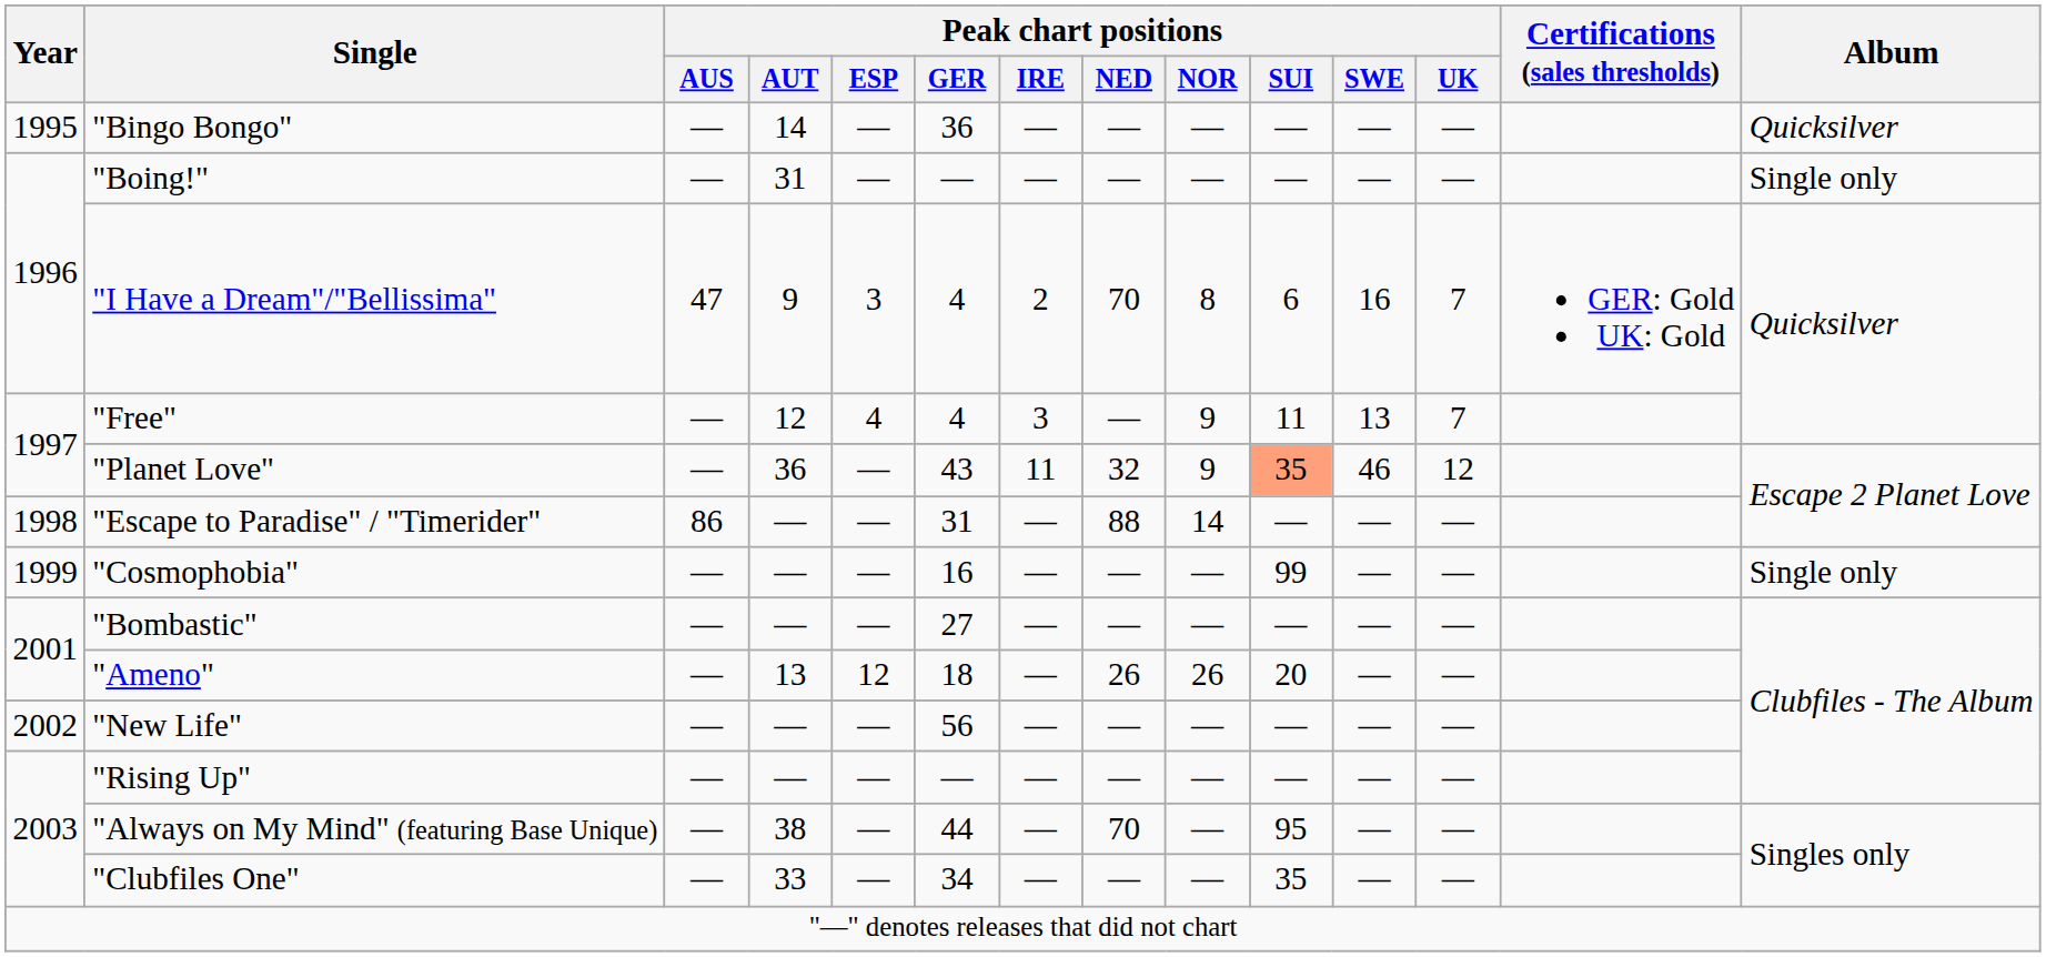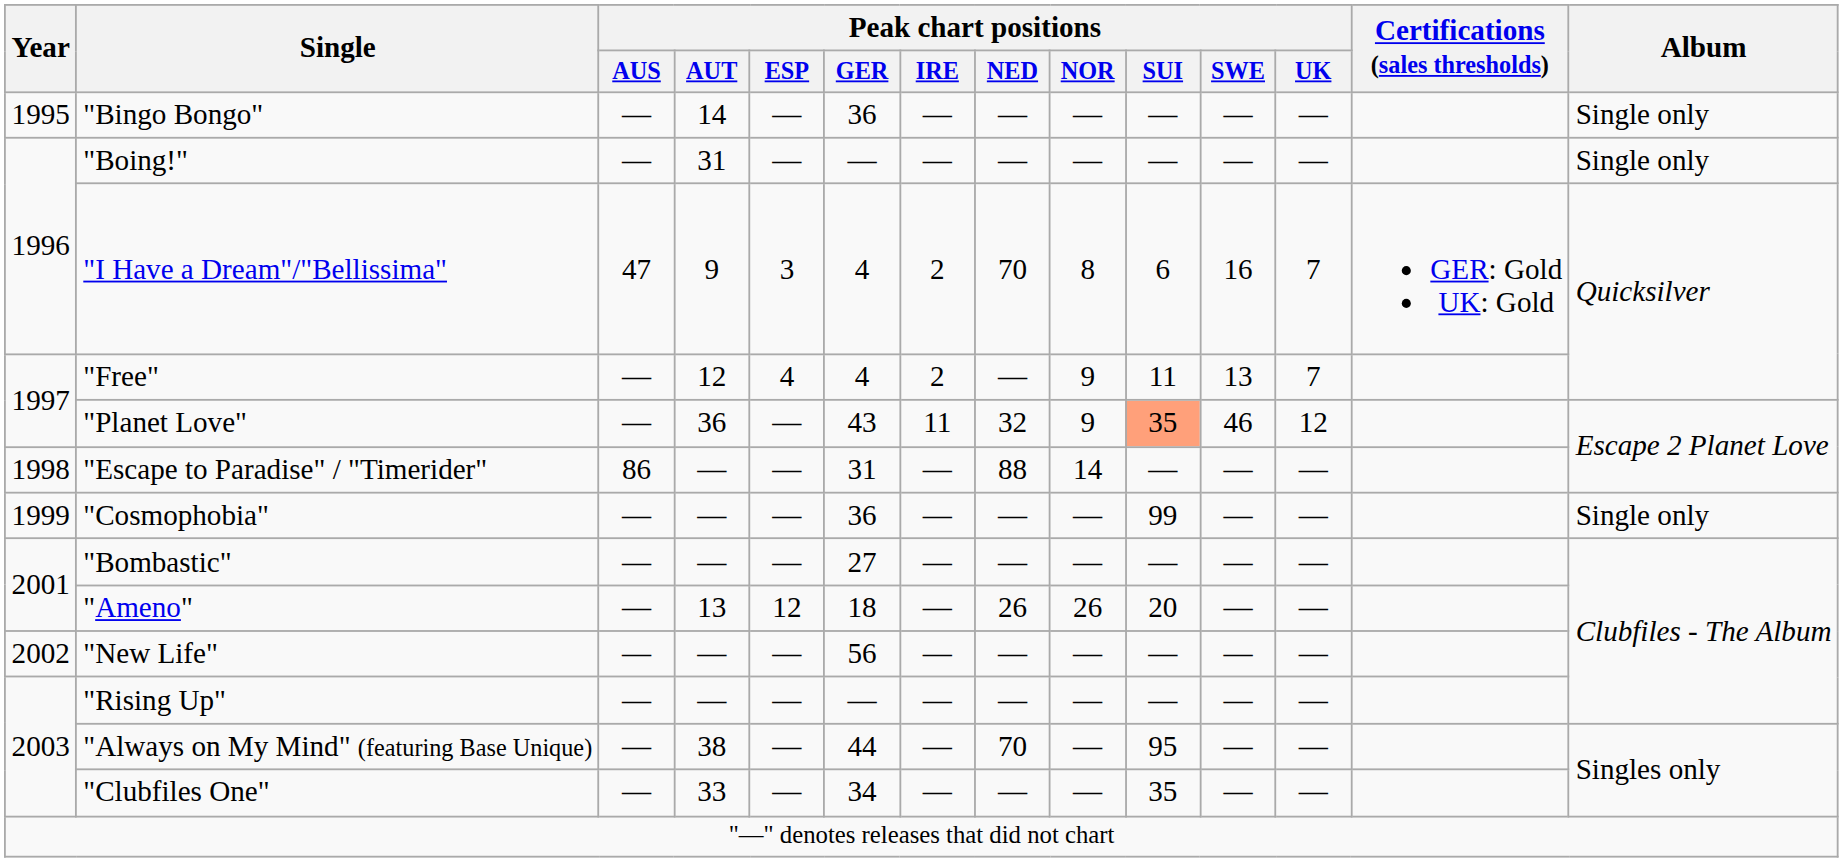 <table class="wikitable" style="text-align:center;">
 <tr>
 <th rowspan="2">Year</th>
 <th rowspan="2">Single</th>
 <th colspan="10">Peak chart positions</th>
 <th rowspan="2"><a href='#'>Certifications</a><br><small>(<a href='#'>sales thresholds</a>)</small></th>
 <th rowspan="2">Album</th>
 </tr>
 <tr style="font-size:smaller;">
 <th width="35"><a href='#'>AUS</a><br></th>
 <th width="35"><a href='#'>AUT</a><br></th>
 <th width="35"><a href='#'>ESP</a><br></th>
 <th width="35"><a href='#'>GER</a><br></th>
 <th width="35"><a href='#'>IRE</a><br></th>
 <th width="35"><a href='#'>NED</a><br></th>
 <th width="35"><a href='#'>NOR</a><br></th>
 <th width="35"><a href='#'>SUI</a><br></th>
 <th width="35"><a href='#'>SWE</a><br></th>
 <th width="35"><a href='#'>UK</a><br></th>
 </tr>
 <tr>
 <td>1995</td>
 <td align="left">"Bingo Bongo"</td>
 <td>—</td>
 <td>14</td>
 <td>—</td>
 <td>36</td>
 <td>—</td>
 <td>—</td>
 <td>—</td>
 <td>—</td>
 <td>—</td>
 <td>—</td>
 <td></td>
-<td align="left"><em>Quicksilver</em></td>
+<td align="left">Single only</td>
 </tr>
 <tr>
 <td rowspan=2>1996</td>
 <td align="left">"Boing!"</td>
 <td>—</td>
 <td>31</td>
 <td>—</td>
 <td>—</td>
 <td>—</td>
 <td>—</td>
 <td>—</td>
 <td>—</td>
 <td>—</td>
 <td>—</td>
 <td></td>
 <td align="left">Single only</td>
 </tr>
 <tr>
 <td align="left"><a href='#'>"I Have a Dream"/"Bellissima"</a></td>
 <td>47</td>
 <td>9</td>
 <td>3</td>
 <td>4</td>
 <td>2</td>
 <td>70</td>
 <td>8</td>
 <td>6</td>
 <td>16</td>
 <td>7</td>
 <td><br><ul><li><a href='#'>GER</a>: Gold</li><li><a href='#'>UK</a>: Gold</li></ul></td>
 <td align="left" rowspan="2"><em>Quicksilver</em></td>
 </tr>
 <tr>
 <td rowspan="2">1997</td>
 <td align="left">"Free"</td>
 <td>—</td>
 <td>12</td>
 <td>4</td>
 <td>4</td>
-<td>3</td>
+<td>2</td>
 <td>—</td>
 <td>9</td>
 <td>11</td>
 <td>13</td>
 <td>7</td>
 <td></td>
 </tr>
 <tr>
 <td align="left">"Planet Love"</td>
 <td>—</td>
 <td>36</td>
 <td>—</td>
 <td>43</td>
 <td>11</td>
 <td>32</td>
 <td>9</td>
 <td style="background: lightsalmon;">35</td>
 <td>46</td>
 <td>12</td>
 <td></td>
 <td align="left" rowspan="2"><em>Escape 2 Planet Love</em></td>
 </tr>
 <tr>
 <td>1998</td>
 <td align="left">"Escape to Paradise" / "Timerider"</td>
 <td>86</td>
 <td>—</td>
 <td>—</td>
 <td>31</td>
 <td>—</td>
 <td>88</td>
 <td>14</td>
 <td>—</td>
 <td>—</td>
 <td>—</td>
 <td></td>
 </tr>
 <tr>
 <td>1999</td>
 <td align="left">"Cosmophobia"</td>
 <td>—</td>
 <td>—</td>
 <td>—</td>
-<td>16</td>
+<td>36</td>
 <td>—</td>
 <td>—</td>
 <td>—</td>
 <td>99</td>
 <td>—</td>
 <td>—</td>
 <td></td>
 <td align="left">Single only</td>
 </tr>
 <tr>
 <td rowspan=2>2001</td>
 <td align="left">"Bombastic"</td>
 <td>—</td>
 <td>—</td>
 <td>—</td>
 <td>27</td>
 <td>—</td>
 <td>—</td>
 <td>—</td>
 <td>—</td>
 <td>—</td>
 <td>—</td>
 <td></td>
 <td align="left" rowspan="4"><em>Clubfiles - The Album</em></td>
 </tr>
 <tr>
 <td align="left">"<a href='#'>Ameno</a>"</td>
 <td>—</td>
 <td>13</td>
 <td>12</td>
 <td>18</td>
 <td>—</td>
 <td>26</td>
 <td>26</td>
 <td>20</td>
 <td>—</td>
 <td>—</td>
 <td></td>
 </tr>
 <tr>
 <td>2002</td>
 <td align="left">"New Life"</td>
 <td>—</td>
 <td>—</td>
 <td>—</td>
 <td>56</td>
 <td>—</td>
 <td>—</td>
 <td>—</td>
 <td>—</td>
 <td>—</td>
 <td>—</td>
 <td></td>
 </tr>
 <tr>
 <td rowspan=3>2003</td>
 <td align="left">"Rising Up"</td>
 <td>—</td>
 <td>—</td>
 <td>—</td>
 <td>—</td>
 <td>—</td>
 <td>—</td>
 <td>—</td>
 <td>—</td>
 <td>—</td>
 <td>—</td>
 <td></td>
 </tr>
 <tr>
 <td align="left">"Always on My Mind" <small>(featuring Base Unique)</small></td>
 <td>—</td>
 <td>38</td>
 <td>—</td>
 <td>44</td>
 <td>—</td>
 <td>70</td>
 <td>—</td>
 <td>95</td>
 <td>—</td>
 <td>—</td>
 <td></td>
 <td align="left" rowspan="2">Singles only</td>
 </tr>
 <tr>
 <td align="left">"Clubfiles One"</td>
 <td>—</td>
 <td>33</td>
 <td>—</td>
 <td>34</td>
 <td>—</td>
 <td>—</td>
 <td>—</td>
 <td>35</td>
 <td>—</td>
 <td>—</td>
 <td></td>
 </tr>
 <tr>
 <td colspan="15" style="font-size:85%">"—" denotes releases that did not chart</td>
 </tr>
 </table>
